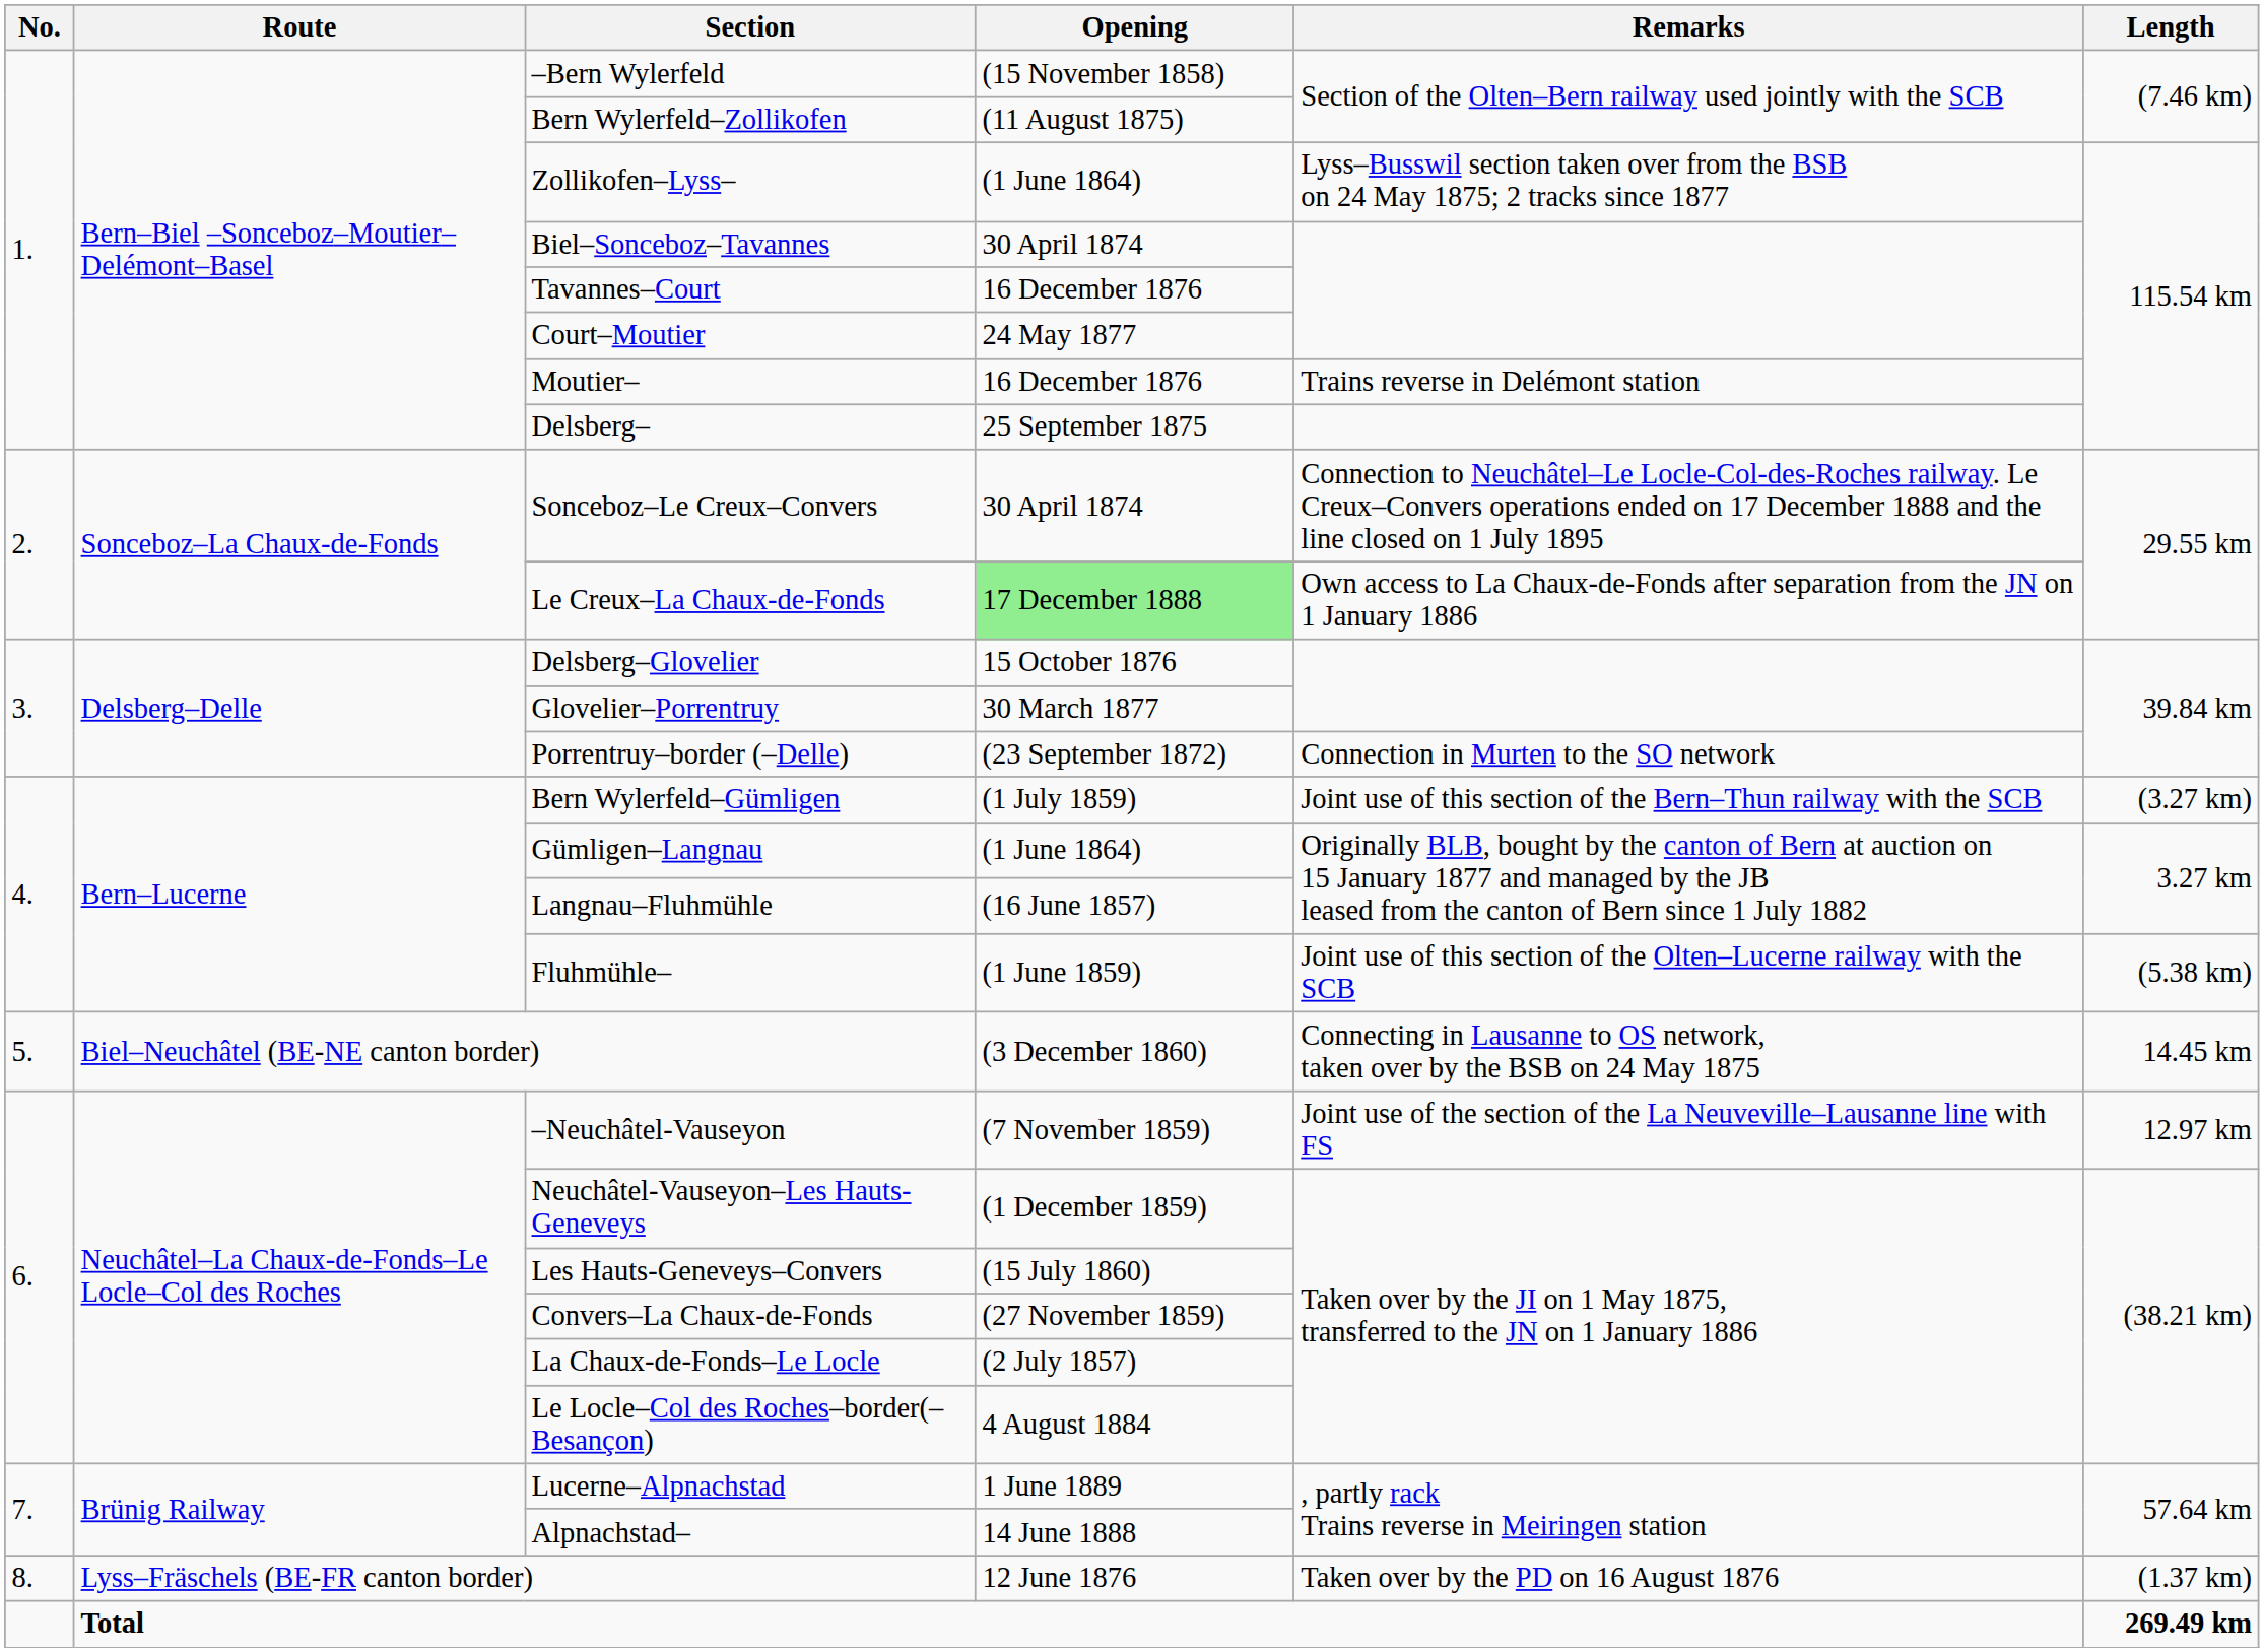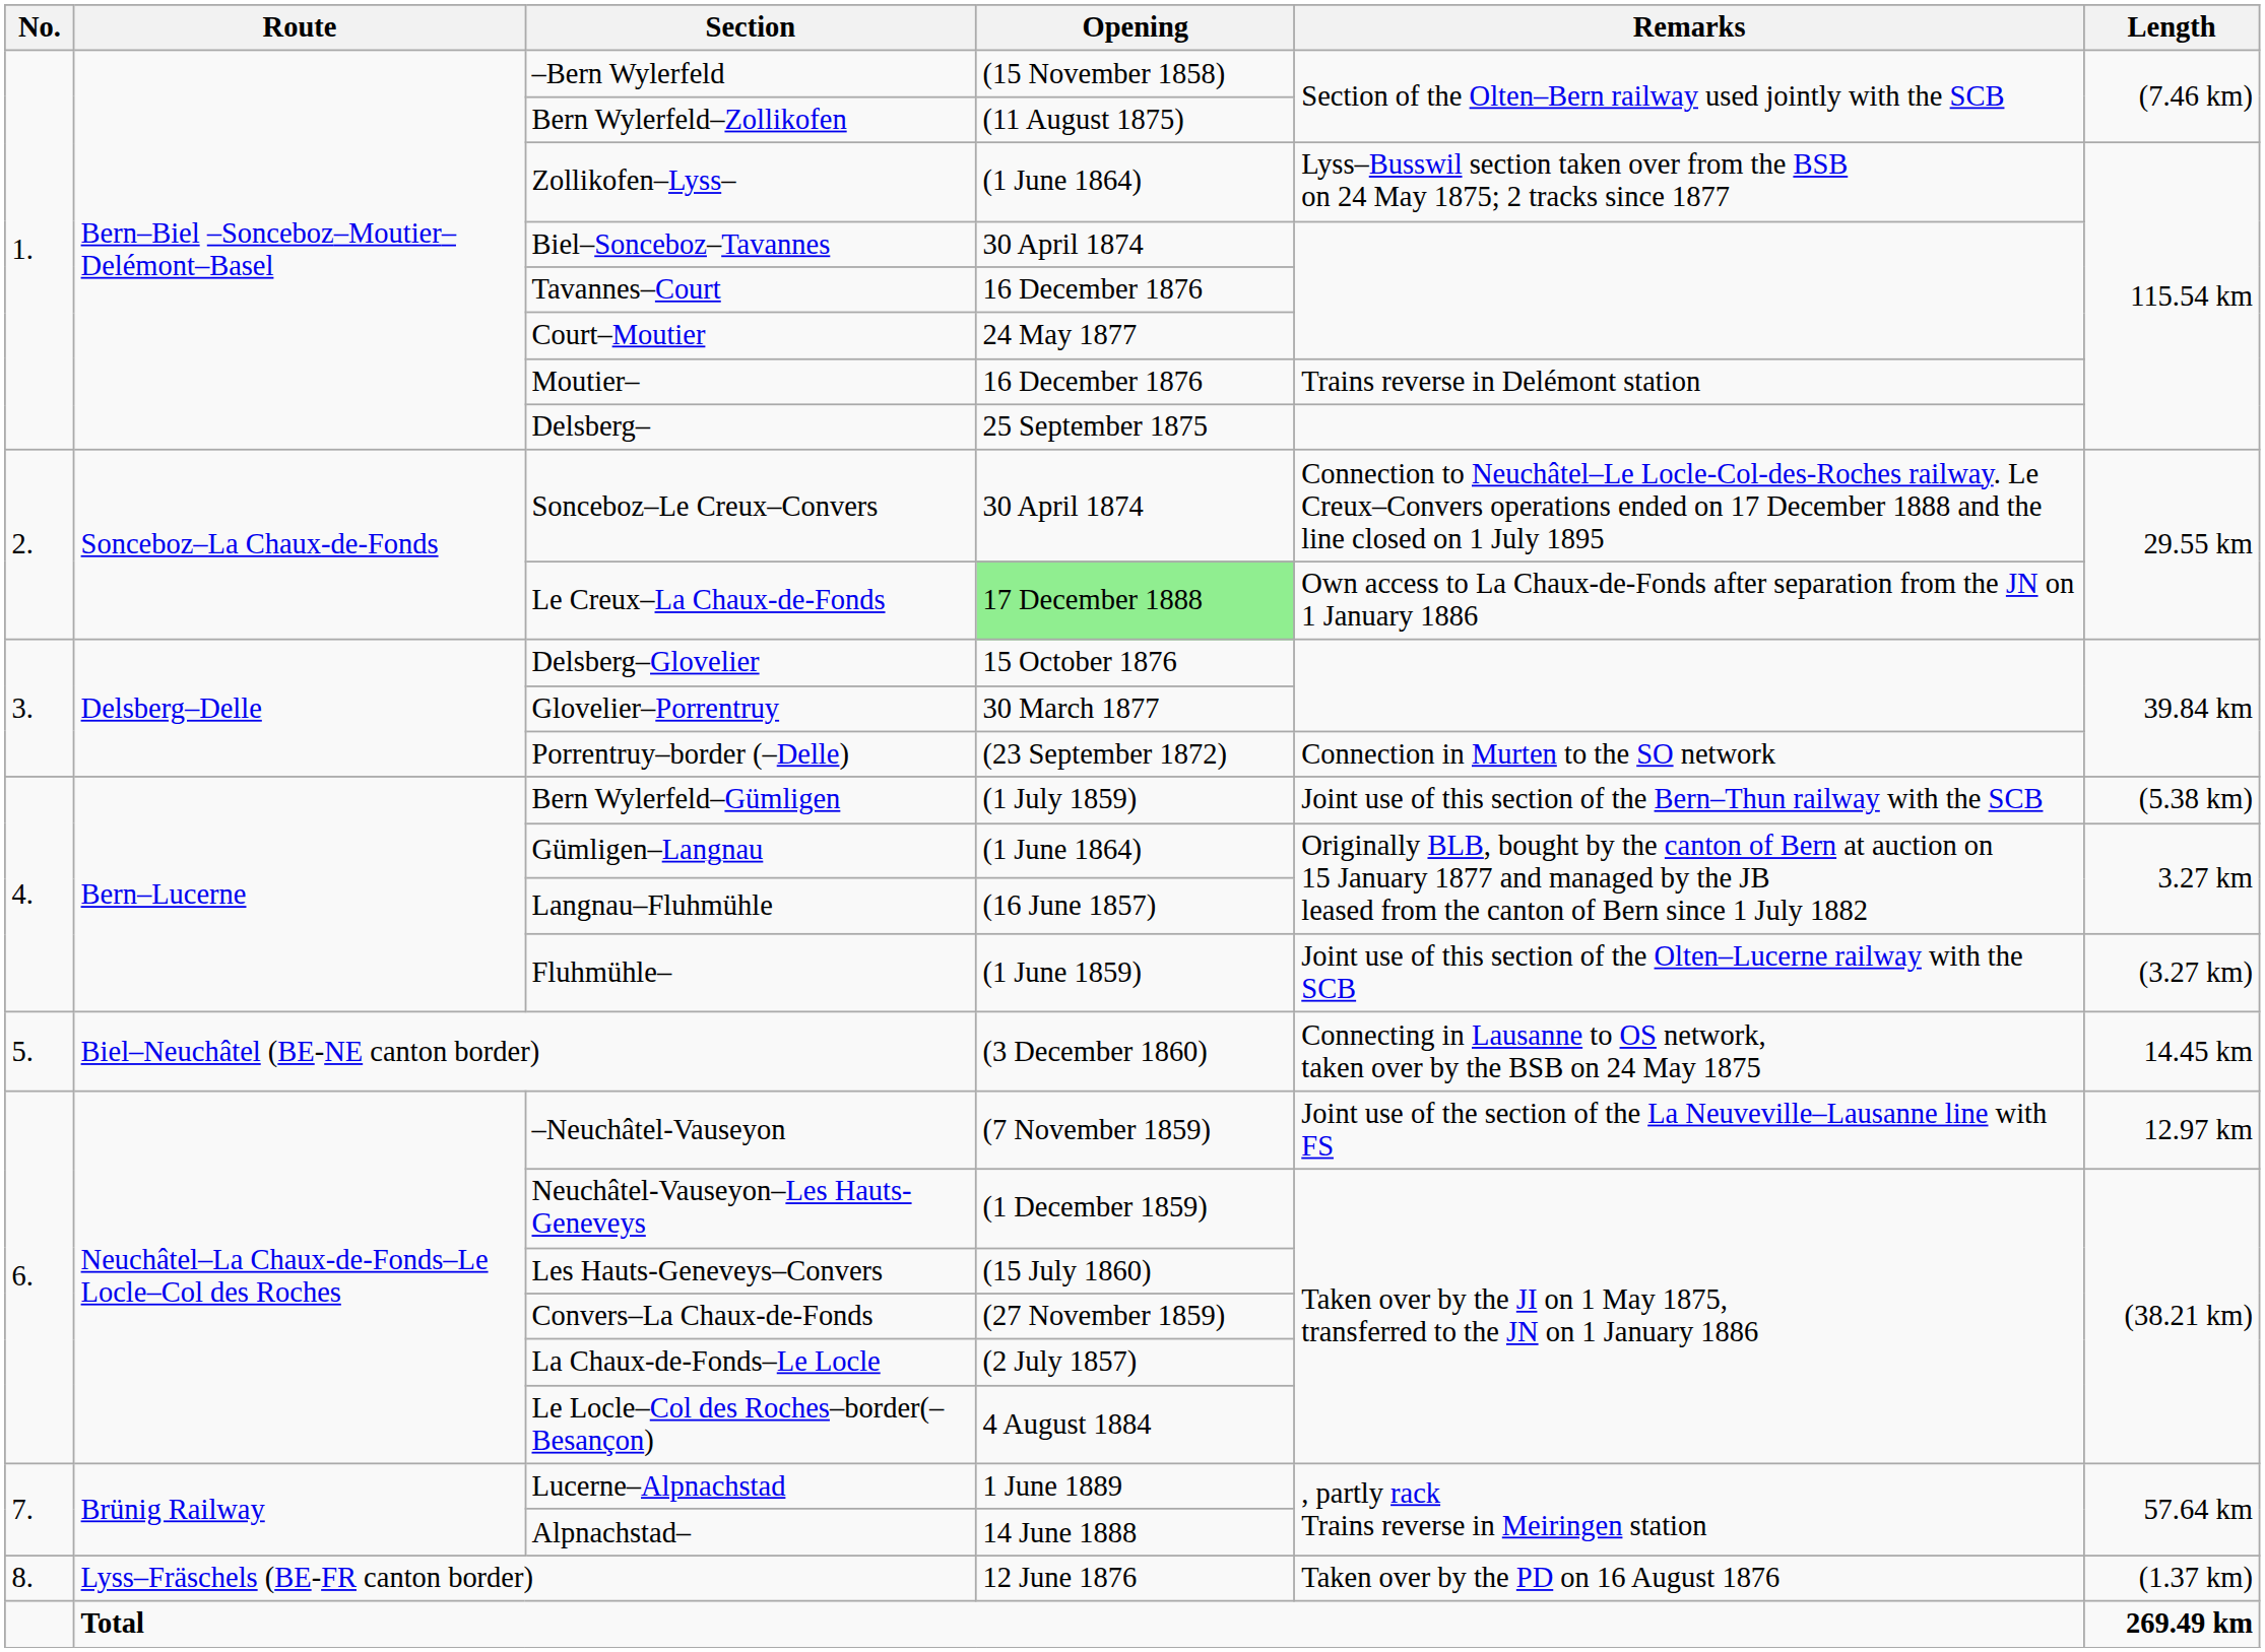 <table class="wikitable">
 <tr>
 <th>No.</th>
 <th style="width:20%">Route</th>
 <th style="width:20%">Section</th>
 <th>Opening</th>
 <th style="width:35%">Remarks</th>
 <th>Length</th>
 </tr>
 <tr>
 <td rowspan="8">1.</td>
 <td rowspan="8"><a href='#'>Bern–Biel</a> <a href='#'>–Sonceboz</a><a href='#'>–Moutier</a><a href='#'>–Delémont–Basel</a></td>
 <td>–Bern Wylerfeld</td>
 <td>(15 November 1858)</td>
 <td rowspan="2">Section of the <a href='#'>Olten–Bern railway</a> used jointly with the <a href='#'>SCB</a></td>
 <td rowspan="2" style="text-align:right">(7.46 km)</td>
 </tr>
 <tr>
 <td>Bern Wylerfeld–<a href='#'>Zollikofen</a></td>
 <td>(11 August 1875)</td>
 </tr>
 <tr>
 <td>Zollikofen–<a href='#'>Lyss</a>–</td>
 <td>(1 June 1864)</td>
 <td>Lyss–<a href='#'>Busswil</a> section taken over from the <a href='#'>BSB</a><br> on 24 May 1875; 2 tracks since 1877</td>
 <td rowspan="6" style="text-align:right">115.54 km</td>
 </tr>
 <tr>
 <td>Biel–<a href='#'>Sonceboz</a>–<a href='#'>Tavannes</a></td>
 <td>30 April 1874</td>
 <td rowspan="3"></td>
 </tr>
 <tr>
 <td>Tavannes–<a href='#'>Court</a></td>
 <td>16 December 1876</td>
 </tr>
 <tr>
 <td>Court–<a href='#'>Moutier</a></td>
 <td>24 May 1877</td>
 </tr>
 <tr>
 <td>Moutier–</td>
 <td>16 December 1876</td>
 <td>Trains reverse in Delémont station</td>
 </tr>
 <tr>
 <td>Delsberg–</td>
 <td>25 September 1875</td>
 <td></td>
 </tr>
 <tr>
 <td rowspan="2">2.</td>
 <td rowspan="2"><a href='#'>Sonceboz–La Chaux-de-Fonds</a></td>
 <td>Sonceboz–Le Creux–Convers</td>
 <td>30 April 1874</td>
 <td>Connection to <a href='#'>Neuchâtel–Le Locle-Col-des-Roches railway</a>. Le Creux–Convers operations ended on 17 December 1888 and the line closed on 1 July 1895</td>
 <td rowspan="2" style="text-align:right">29.55 km</td>
 </tr>
 <tr>
 <td>Le Creux–<a href='#'>La Chaux-de-Fonds</a></td>
 <td style="background: lightgreen;">17 December 1888</td>
 <td>Own access to La Chaux-de-Fonds after separation from the <a href='#'>JN</a> on 1 January 1886</td>
 </tr>
 <tr>
 <td rowspan="3">3.</td>
 <td rowspan="3"><a href='#'>Delsberg–Delle</a></td>
 <td>Delsberg–<a href='#'>Glovelier</a></td>
 <td>15 October 1876</td>
 <td rowspan="2"></td>
 <td rowspan="3" style="text-align:right">39.84 km</td>
 </tr>
 <tr>
 <td>Glovelier–<a href='#'>Porrentruy</a></td>
 <td>30 March 1877</td>
 </tr>
 <tr>
 <td>Porrentruy–border (–<a href='#'>Delle</a>)</td>
 <td>(23 September 1872)</td>
 <td>Connection in <a href='#'>Murten</a> to the <a href='#'>SO</a> network</td>
 </tr>
 <tr>
 <td rowspan="4">4.</td>
 <td rowspan="4"><a href='#'>Bern–Lucerne</a></td>
 <td>Bern Wylerfeld–<a href='#'>Gümligen</a></td>
 <td>(1 July 1859)</td>
 <td>Joint use of this section of the <a href='#'>Bern–Thun railway</a> with the <a href='#'>SCB</a></td>
-<td style="text-align:right">(3.27 km)</td>
+<td style="text-align:right">(5.38 km)</td>
 </tr>
 <tr>
 <td>Gümligen–<a href='#'>Langnau</a></td>
 <td>(1 June 1864)</td>
 <td rowspan="2">Originally <a href='#'>BLB</a>, bought by the <a href='#'>canton of Bern</a> at auction on 15 January 1877 and managed by the JB<br>leased from the canton of Bern since 1 July 1882</td>
 <td rowspan="2" style="text-align:right">3.27 km</td>
 </tr>
 <tr>
 <td>Langnau–Fluhmühle</td>
 <td>(16 June 1857)</td>
 </tr>
 <tr>
 <td>Fluhmühle–</td>
 <td>(1 June 1859)</td>
 <td>Joint use of this section of the <a href='#'>Olten–Lucerne railway</a> with the <a href='#'>SCB</a></td>
-<td style="text-align:right">(5.38 km)</td>
+<td style="text-align:right">(3.27 km)</td>
 </tr>
 <tr>
 <td>5.</td>
 <td colspan="2"><a href='#'>Biel–Neuchâtel</a> (<a href='#'>BE</a>-<a href='#'>NE</a> canton border)</td>
 <td>(3 December 1860)</td>
 <td>Connecting in <a href='#'>Lausanne</a> to <a href='#'>OS</a> network,<br>taken over by the BSB on 24 May 1875</td>
 <td style="text-align:right">14.45 km</td>
 </tr>
 <tr>
 <td rowspan="6">6.</td>
 <td rowspan="6"><a href='#'>Neuchâtel–La Chaux-de-Fonds–Le Locle–Col des Roches</a></td>
 <td>–Neuchâtel-Vauseyon</td>
 <td>(7 November 1859)</td>
 <td>Joint use of the section of the <a href='#'>La Neuveville–Lausanne line</a> with <a href='#'>FS</a></td>
 <td style="text-align:right">12.97 km</td>
 </tr>
 <tr>
 <td>Neuchâtel-Vauseyon–<a href='#'>Les Hauts-Geneveys</a></td>
 <td>(1 December 1859)</td>
 <td rowspan="5">Taken over by the <a href='#'>JI</a> on 1 May 1875, <br>transferred to the <a href='#'>JN</a> on 1 January 1886</td>
 <td rowspan="5" style="text-align:right">(38.21 km)</td>
 </tr>
 <tr>
 <td>Les Hauts-Geneveys–Convers</td>
 <td>(15 July 1860)</td>
 </tr>
 <tr>
 <td>Convers–La Chaux-de-Fonds</td>
 <td>(27 November 1859)</td>
 </tr>
 <tr>
 <td>La Chaux-de-Fonds–<a href='#'>Le Locle</a></td>
 <td>(2 July 1857)</td>
 </tr>
 <tr>
 <td>Le Locle–<a href='#'>Col des Roches</a>–border(–<a href='#'>Besançon</a>)</td>
 <td>4 August 1884</td>
 </tr>
 <tr>
 <td rowspan="2">7.</td>
 <td rowspan="2"><a href='#'>Brünig Railway</a></td>
 <td>Lucerne–<a href='#'>Alpnachstad</a></td>
 <td>1 June 1889</td>
 <td rowspan="2">, partly <a href='#'>rack</a><br>Trains reverse in <a href='#'>Meiringen</a> station</td>
 <td rowspan="2" style="text-align:right">57.64 km</td>
 </tr>
 <tr>
 <td>Alpnachstad–</td>
 <td>14 June 1888</td>
 </tr>
 <tr>
 <td>8.</td>
 <td colspan="2"><a href='#'>Lyss–Fräschels</a> (<a href='#'>BE</a>-<a href='#'>FR</a> canton border)</td>
 <td>12 June 1876</td>
 <td>Taken over by the <a href='#'>PD</a> on 16 August 1876</td>
 <td style="text-align:right">(1.37 km)</td>
 </tr>
 <tr>
 <td></td>
 <td colspan="4"><strong>Total</strong></td>
 <td style="text-align:right"><strong>269.49 km</strong></td>
 </tr>
 <tr>
 </tr>
 <tr>
 </tr>
 </table>
